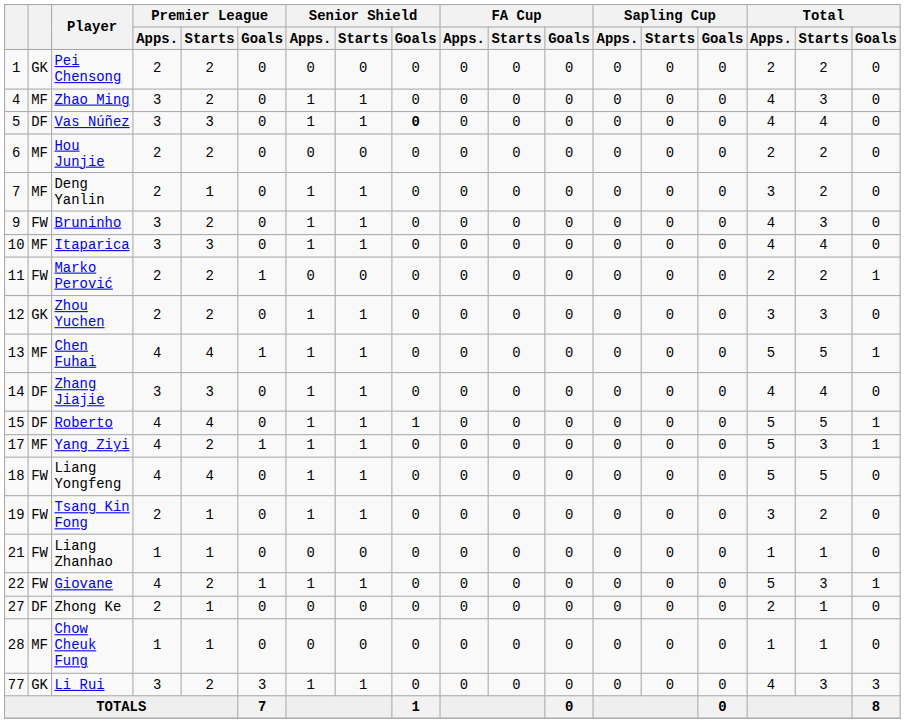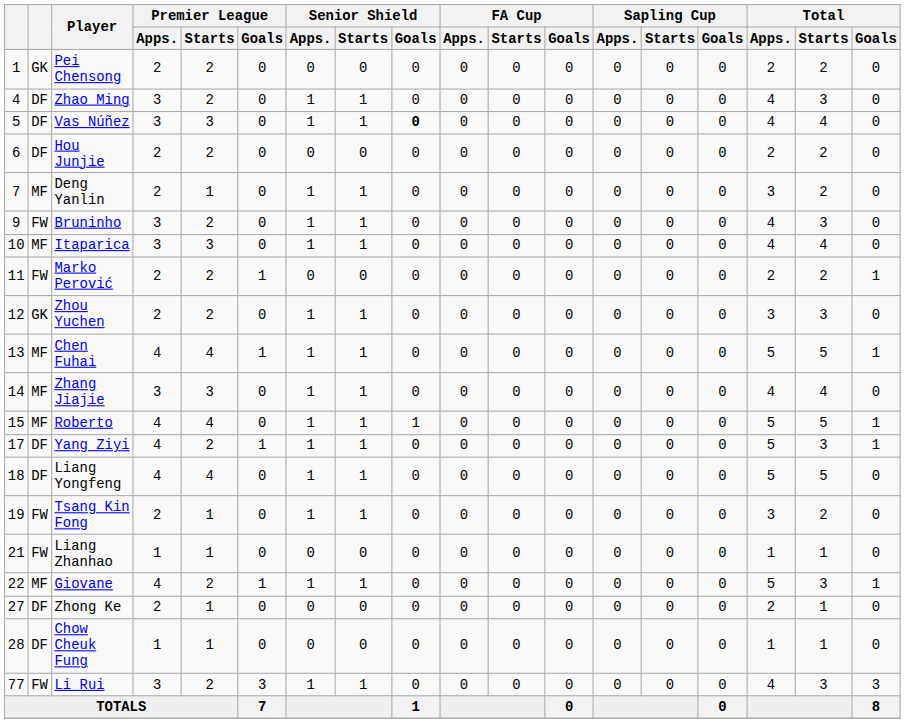 <table class="wikitable" style="text-align:center" width=90%>
 <tr>
 <th rowspan=2></th>
 <th rowspan=2></th>
 <th rowspan=2 width="250">Player</th>
 <th colspan=3 width="100">Premier League</th>
 <th colspan=3 width="100">Senior Shield</th>
 <th colspan=3 width="100">FA Cup</th>
 <th colspan=3 width="100">Sapling Cup</th>
 <th colspan=3 width="100">Total</th>
 </tr>
 <tr>
 <th>Apps.</th>
 <th>Starts</th>
 <th>Goals</th>
 <th>Apps.</th>
 <th>Starts</th>
 <th>Goals</th>
 <th>Apps.</th>
 <th>Starts</th>
 <th>Goals</th>
 <th>Apps.</th>
 <th>Starts</th>
 <th>Goals</th>
 <th>Apps.</th>
 <th>Starts</th>
 <th>Goals</th>
 </tr>
 <tr>
 <td>1</td>
 <td>GK</td>
 <td align=left> <a href='#'>Pei Chensong</a></td>
 <td>2</td>
 <td>2</td>
 <td>0</td>
 <td>0</td>
 <td>0</td>
 <td>0</td>
 <td>0</td>
 <td>0</td>
 <td>0</td>
 <td>0</td>
 <td>0</td>
 <td>0</td>
 <td>2</td>
 <td>2</td>
 <td>0</td>
 </tr>
 <tr>
 <td>4</td>
-<td>MF</td>
+<td>DF</td>
 <td align=left> <a href='#'>Zhao Ming</a></td>
 <td>3</td>
 <td>2</td>
 <td>0</td>
 <td>1</td>
 <td>1</td>
 <td>0</td>
 <td>0</td>
 <td>0</td>
 <td>0</td>
 <td>0</td>
 <td>0</td>
 <td>0</td>
 <td>4</td>
 <td>3</td>
 <td>0</td>
 </tr>
 <tr>
 <td>5</td>
 <td>DF</td>
 <td align=left> <a href='#'>Vas Núñez</a></td>
 <td>3</td>
 <td>3</td>
 <td>0</td>
 <td>1</td>
 <td>1</td>
 <td><strong>0</strong></td>
 <td>0</td>
 <td>0</td>
 <td>0</td>
 <td>0</td>
 <td>0</td>
 <td>0</td>
 <td>4</td>
 <td>4</td>
 <td>0</td>
 </tr>
 <tr>
 <td>6</td>
-<td>MF</td>
+<td>DF</td>
 <td align=left> <a href='#'>Hou Junjie</a></td>
 <td>2</td>
 <td>2</td>
 <td>0</td>
 <td>0</td>
 <td>0</td>
 <td>0</td>
 <td>0</td>
 <td>0</td>
 <td>0</td>
 <td>0</td>
 <td>0</td>
 <td>0</td>
 <td>2</td>
 <td>2</td>
 <td>0</td>
 </tr>
 <tr>
 <td>7</td>
 <td>MF</td>
 <td align=left> Deng Yanlin</td>
 <td>2</td>
 <td>1</td>
 <td>0</td>
 <td>1</td>
 <td>1</td>
 <td>0</td>
 <td>0</td>
 <td>0</td>
 <td>0</td>
 <td>0</td>
 <td>0</td>
 <td>0</td>
 <td>3</td>
 <td>2</td>
 <td>0</td>
 </tr>
 <tr>
 <td>9</td>
 <td>FW</td>
 <td align=left> <a href='#'>Bruninho</a></td>
 <td>3</td>
 <td>2</td>
 <td>0</td>
 <td>1</td>
 <td>1</td>
 <td>0</td>
 <td>0</td>
 <td>0</td>
 <td>0</td>
 <td>0</td>
 <td>0</td>
 <td>0</td>
 <td>4</td>
 <td>3</td>
 <td>0</td>
 </tr>
 <tr>
 <td>10</td>
 <td>MF</td>
 <td align=left> <a href='#'>Itaparica</a></td>
 <td>3</td>
 <td>3</td>
 <td>0</td>
 <td>1</td>
 <td>1</td>
 <td>0</td>
 <td>0</td>
 <td>0</td>
 <td>0</td>
 <td>0</td>
 <td>0</td>
 <td>0</td>
 <td>4</td>
 <td>4</td>
 <td>0</td>
 </tr>
 <tr>
 <td>11</td>
 <td>FW</td>
 <td align=left> <a href='#'>Marko Perović</a></td>
 <td>2</td>
 <td>2</td>
 <td>1</td>
 <td>0</td>
 <td>0</td>
 <td>0</td>
 <td>0</td>
 <td>0</td>
 <td>0</td>
 <td>0</td>
 <td>0</td>
 <td>0</td>
 <td>2</td>
 <td>2</td>
 <td>1</td>
 </tr>
 <tr>
 <td>12</td>
 <td>GK</td>
 <td align=left> <a href='#'>Zhou Yuchen</a></td>
 <td>2</td>
 <td>2</td>
 <td>0</td>
 <td>1</td>
 <td>1</td>
 <td>0</td>
 <td>0</td>
 <td>0</td>
 <td>0</td>
 <td>0</td>
 <td>0</td>
 <td>0</td>
 <td>3</td>
 <td>3</td>
 <td>0</td>
 </tr>
 <tr>
 <td>13</td>
 <td>MF</td>
 <td align=left> <a href='#'>Chen Fuhai</a></td>
 <td>4</td>
 <td>4</td>
 <td>1</td>
 <td>1</td>
 <td>1</td>
 <td>0</td>
 <td>0</td>
 <td>0</td>
 <td>0</td>
 <td>0</td>
 <td>0</td>
 <td>0</td>
 <td>5</td>
 <td>5</td>
 <td>1</td>
 </tr>
 <tr>
 <td>14</td>
-<td>DF</td>
+<td>MF</td>
 <td align=left> <a href='#'>Zhang Jiajie</a></td>
 <td>3</td>
 <td>3</td>
 <td>0</td>
 <td>1</td>
 <td>1</td>
 <td>0</td>
 <td>0</td>
 <td>0</td>
 <td>0</td>
 <td>0</td>
 <td>0</td>
 <td>0</td>
 <td>4</td>
 <td>4</td>
 <td>0</td>
 </tr>
 <tr>
 <td>15</td>
-<td>DF</td>
+<td>MF</td>
 <td align=left> <a href='#'>Roberto</a></td>
 <td>4</td>
 <td>4</td>
 <td>0</td>
 <td>1</td>
 <td>1</td>
 <td>1</td>
 <td>0</td>
 <td>0</td>
 <td>0</td>
 <td>0</td>
 <td>0</td>
 <td>0</td>
 <td>5</td>
 <td>5</td>
 <td>1</td>
 </tr>
 <tr>
 <td>17</td>
-<td>MF</td>
+<td>DF</td>
 <td align=left> <a href='#'>Yang Ziyi</a></td>
 <td>4</td>
 <td>2</td>
 <td>1</td>
 <td>1</td>
 <td>1</td>
 <td>0</td>
 <td>0</td>
 <td>0</td>
 <td>0</td>
 <td>0</td>
 <td>0</td>
 <td>0</td>
 <td>5</td>
 <td>3</td>
 <td>1</td>
 </tr>
 <tr>
 <td>18</td>
-<td>FW</td>
+<td>DF</td>
 <td align=left> Liang Yongfeng</td>
 <td>4</td>
 <td>4</td>
 <td>0</td>
 <td>1</td>
 <td>1</td>
 <td>0</td>
 <td>0</td>
 <td>0</td>
 <td>0</td>
 <td>0</td>
 <td>0</td>
 <td>0</td>
 <td>5</td>
 <td>5</td>
 <td>0</td>
 </tr>
 <tr>
 <td>19</td>
 <td>FW</td>
 <td align=left> <a href='#'>Tsang Kin Fong</a></td>
 <td>2</td>
 <td>1</td>
 <td>0</td>
 <td>1</td>
 <td>1</td>
 <td>0</td>
 <td>0</td>
 <td>0</td>
 <td>0</td>
 <td>0</td>
 <td>0</td>
 <td>0</td>
 <td>3</td>
 <td>2</td>
 <td>0</td>
 </tr>
 <tr>
 <td>21</td>
 <td>FW</td>
 <td align=left> Liang Zhanhao</td>
 <td>1</td>
 <td>1</td>
 <td>0</td>
 <td>0</td>
 <td>0</td>
 <td>0</td>
 <td>0</td>
 <td>0</td>
 <td>0</td>
 <td>0</td>
 <td>0</td>
 <td>0</td>
 <td>1</td>
 <td>1</td>
 <td>0</td>
 </tr>
 <tr>
 <td>22</td>
-<td>FW</td>
+<td>MF</td>
 <td align=left> <a href='#'>Giovane</a></td>
 <td>4</td>
 <td>2</td>
 <td>1</td>
 <td>1</td>
 <td>1</td>
 <td>0</td>
 <td>0</td>
 <td>0</td>
 <td>0</td>
 <td>0</td>
 <td>0</td>
 <td>0</td>
 <td>5</td>
 <td>3</td>
 <td>1</td>
 </tr>
 <tr>
 <td>27</td>
 <td>DF</td>
 <td align=left> Zhong Ke</td>
 <td>2</td>
 <td>1</td>
 <td>0</td>
 <td>0</td>
 <td>0</td>
 <td>0</td>
 <td>0</td>
 <td>0</td>
 <td>0</td>
 <td>0</td>
 <td>0</td>
 <td>0</td>
 <td>2</td>
 <td>1</td>
 <td>0</td>
 </tr>
 <tr>
 <td>28</td>
-<td>MF</td>
+<td>DF</td>
 <td align=left> <a href='#'>Chow Cheuk Fung</a></td>
 <td>1</td>
 <td>1</td>
 <td>0</td>
 <td>0</td>
 <td>0</td>
 <td>0</td>
 <td>0</td>
 <td>0</td>
 <td>0</td>
 <td>0</td>
 <td>0</td>
 <td>0</td>
 <td>1</td>
 <td>1</td>
 <td>0</td>
 </tr>
 <tr>
 <td>77</td>
-<td>GK</td>
+<td>FW</td>
 <td align=left> <a href='#'>Li Rui</a></td>
 <td>3</td>
 <td>2</td>
 <td>3</td>
 <td>1</td>
 <td>1</td>
 <td>0</td>
 <td>0</td>
 <td>0</td>
 <td>0</td>
 <td>0</td>
 <td>0</td>
 <td>0</td>
 <td>4</td>
 <td>3</td>
 <td>3</td>
 </tr>
 <tr>
 <td ! colspan=5 style="background: #efefef; text-align: center;"><strong>TOTALS</strong></td>
 <th>7</th>
 <td ! colspan=2 style="background: #efefef; text-align: center;"></td>
 <th>1</th>
 <td ! colspan=2 style="background: #efefef; text-align: center;"></td>
 <th>0</th>
 <td ! colspan=2 style="background: #efefef; text-align: center;"></td>
 <th>0</th>
 <td ! colspan=2 style="background: #efefef; text-align: center;"></td>
 <th>8</th>
 </tr>
 <tr>
 </tr>
 </table>
